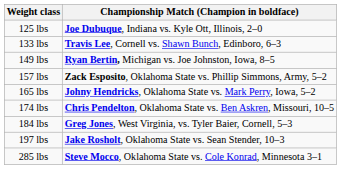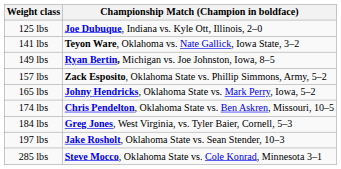 <table class="wikitable" style="text-align:center">
 <tr>
 <th>Weight class</th>
 <th>Championship Match (Champion in boldface)</th>
 </tr>
 <tr>
 <td>125 lbs</td>
 <td align=left><strong><a href='#'>Joe Dubuque</a></strong>, Indiana vs. Kyle Ott, Illinois, 2–0</td>
 </tr>
 <tr>
-<td>133 lbs</td>
-<td align=left><a href='#'><strong>Travis Lee</strong></a>, Cornell vs. <a href='#'>Shawn Bunch</a>, Edinboro, 6–3</td>
+<td>141 lbs</td>
+<td align=left><strong>Teyon Ware</strong>, <span>Oklahoma</span> vs. <a href='#'>Nate Gallick</a>, Iowa State<span>, 3–2</span></td>
 </tr>
 <tr>
 <td>149 lbs</td>
 <td align=left><strong><a href='#'>Ryan Bertin</a>,</strong> Michigan vs. Joe Johnston, Iowa, 8–5</td>
 </tr>
 <tr>
 <td>157 lbs</td>
 <td align=left><strong>Zack Esposito</strong>, Oklahoma State vs. Phillip Simmons, Army, 5–2</td>
 </tr>
 <tr>
 <td>165 lbs</td>
 <td align=left><strong><a href='#'>Johny Hendricks</a></strong>, Oklahoma State vs. <a href='#'>Mark Perry</a>, Iowa, 5–2</td>
 </tr>
 <tr>
 <td>174 lbs</td>
 <td align=left><a href='#'><strong>Chris Pendelton</strong></a>, Oklahoma State vs. <a href='#'>Ben Askren</a>, Missouri, 10–5</td>
 </tr>
 <tr>
 <td>184 lbs</td>
 <td align=left><strong><a href='#'>Greg Jones</a></strong>, West Virginia, vs. Tyler Baier, Cornell, 5–3</td>
 </tr>
 <tr>
 <td>197 lbs</td>
 <td align=left><strong><a href='#'>Jake Rosholt</a></strong>, Oklahoma State vs. Sean Stender, 10–3</td>
 </tr>
 <tr>
 <td>285 lbs</td>
 <td align=left><strong><a href='#'>Steve Mocco</a></strong>, Oklahoma State vs. <a href='#'>Cole Konrad</a>, Minnesota 3–1</td>
 </tr>
 </table>
